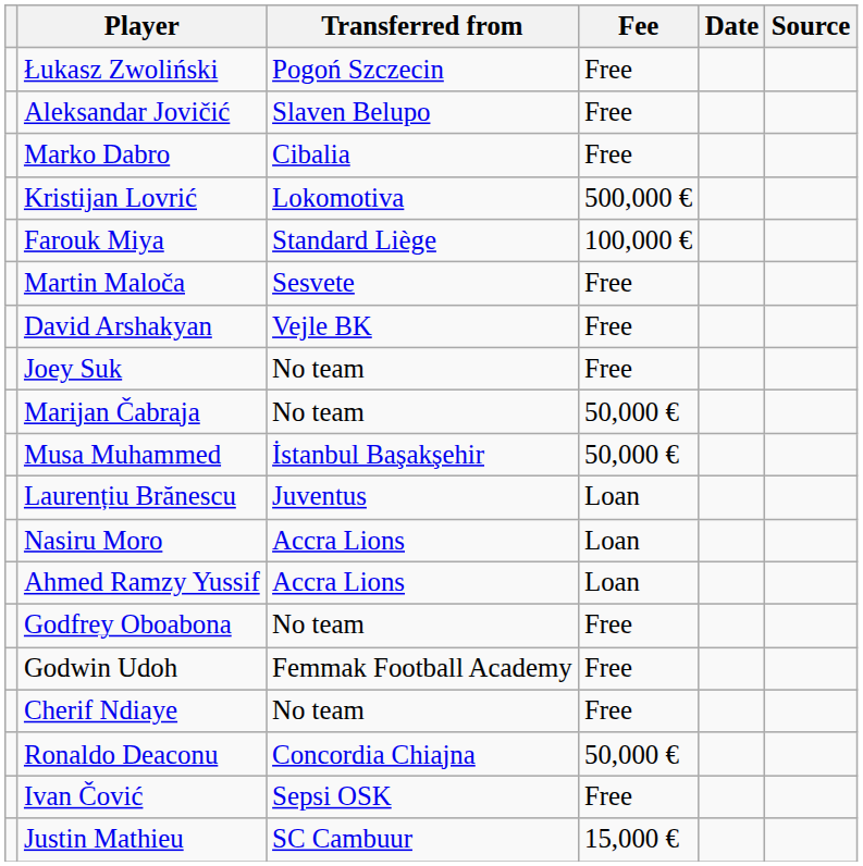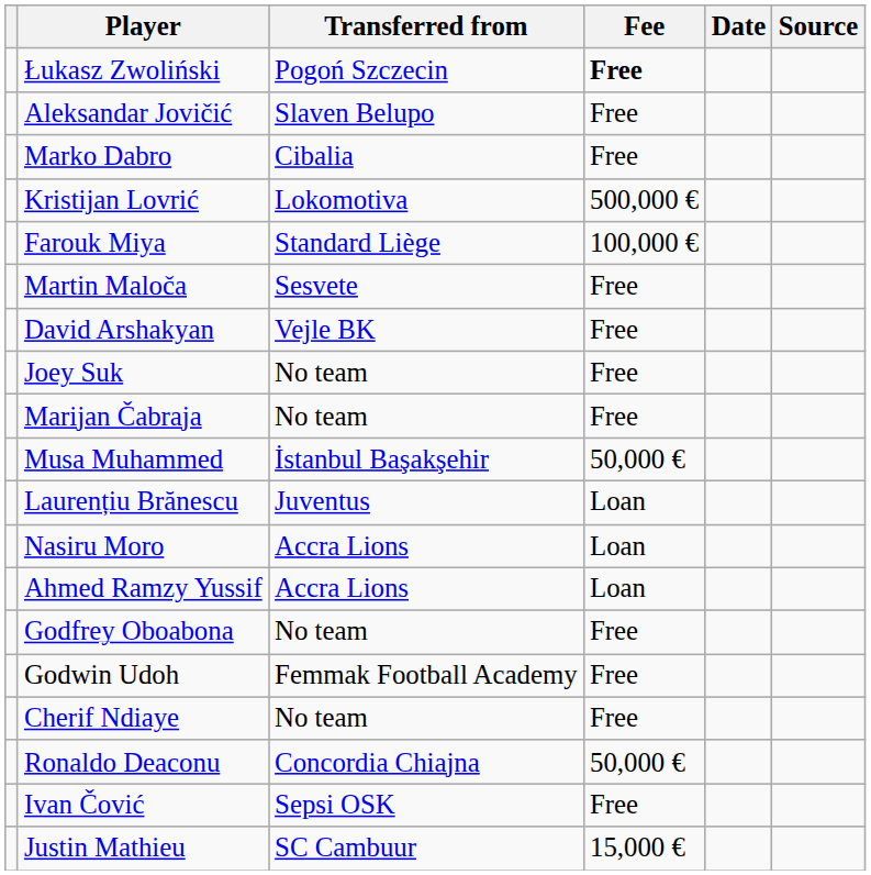 <table class="wikitable plainrowheaders sortable">
 <tr>
 <th></th>
 <th scope=col>Player</th>
 <th>Transferred from</th>
 <th scope=col>Fee</th>
 <th scope=col>Date</th>
 <th scope=col>Source</th>
 </tr>
 <tr>
 <td align=center></td>
 <td> <a href='#'>Łukasz Zwoliński</a></td>
 <td> <a href='#'>Pogoń Szczecin</a></td>
-<td>Free</td>
+<td><strong>Free</strong></td>
 <td></td>
 <td></td>
 </tr>
 <tr>
 <td align=center></td>
 <td> <a href='#'>Aleksandar Jovičić</a></td>
 <td> <a href='#'>Slaven Belupo</a></td>
 <td>Free</td>
 <td></td>
 <td></td>
 </tr>
 <tr>
 <td align=center></td>
 <td> <a href='#'>Marko Dabro</a></td>
 <td> <a href='#'>Cibalia</a></td>
 <td>Free</td>
 <td></td>
 <td></td>
 </tr>
 <tr>
 <td align=center></td>
 <td> <a href='#'>Kristijan Lovrić</a></td>
 <td> <a href='#'>Lokomotiva</a></td>
 <td>500,000 €</td>
 <td></td>
 <td></td>
 </tr>
 <tr>
 <td align=center></td>
 <td> <a href='#'>Farouk Miya</a></td>
 <td> <a href='#'>Standard Liège</a></td>
 <td>100,000 €</td>
 <td></td>
 <td></td>
 </tr>
 <tr>
 <td align=center></td>
 <td> <a href='#'>Martin Maloča</a></td>
 <td> <a href='#'>Sesvete</a></td>
 <td>Free</td>
 <td></td>
 <td></td>
 </tr>
 <tr>
 <td align=center></td>
 <td> <a href='#'>David Arshakyan</a></td>
 <td> <a href='#'>Vejle BK</a></td>
 <td>Free</td>
 <td></td>
 <td></td>
 </tr>
 <tr>
 <td align=center></td>
 <td> <a href='#'>Joey Suk</a></td>
 <td>No team</td>
 <td>Free</td>
 <td></td>
 <td></td>
 </tr>
 <tr>
 <td align=center></td>
 <td> <a href='#'>Marijan Čabraja</a></td>
 <td>No team</td>
-<td>50,000 €</td>
+<td>Free</td>
 <td></td>
 <td></td>
 </tr>
 <tr>
 <td align=center></td>
 <td> <a href='#'>Musa Muhammed</a></td>
 <td> <a href='#'>İstanbul Başakşehir</a></td>
 <td>50,000 €</td>
 <td></td>
 <td></td>
 </tr>
 <tr>
 <td align=center></td>
 <td> <a href='#'>Laurențiu Brănescu</a></td>
 <td> <a href='#'>Juventus</a></td>
 <td>Loan</td>
 <td></td>
 <td></td>
 </tr>
 <tr>
 <td align=center></td>
 <td> <a href='#'>Nasiru Moro</a></td>
 <td> <a href='#'>Accra Lions</a></td>
 <td>Loan</td>
 <td></td>
 <td></td>
 </tr>
 <tr>
 <td align=center></td>
 <td> <a href='#'>Ahmed Ramzy Yussif</a></td>
 <td> <a href='#'>Accra Lions</a></td>
 <td>Loan</td>
 <td></td>
 <td></td>
 </tr>
 <tr>
 <td align=center></td>
 <td> <a href='#'>Godfrey Oboabona</a></td>
 <td>No team</td>
 <td>Free</td>
 <td></td>
 <td></td>
 </tr>
 <tr>
 <td align=center></td>
 <td> Godwin Udoh</td>
 <td> Femmak Football Academy</td>
 <td>Free</td>
 <td></td>
 <td></td>
 </tr>
 <tr>
 <td align=center></td>
 <td> <a href='#'>Cherif Ndiaye</a></td>
 <td>No team</td>
 <td>Free</td>
 <td></td>
 <td></td>
 </tr>
 <tr>
 <td align=center></td>
 <td> <a href='#'>Ronaldo Deaconu</a></td>
 <td> <a href='#'>Concordia Chiajna</a></td>
 <td>50,000 €</td>
 <td></td>
 <td></td>
 </tr>
 <tr>
 <td align=center></td>
 <td> <a href='#'>Ivan Čović</a></td>
 <td> <a href='#'>Sepsi OSK</a></td>
 <td>Free</td>
 <td></td>
 <td></td>
 </tr>
 <tr>
 <td align=center></td>
 <td> <a href='#'>Justin Mathieu</a></td>
 <td> <a href='#'>SC Cambuur</a></td>
 <td>15,000 €</td>
 <td></td>
 <td></td>
 </tr>
 </table>
